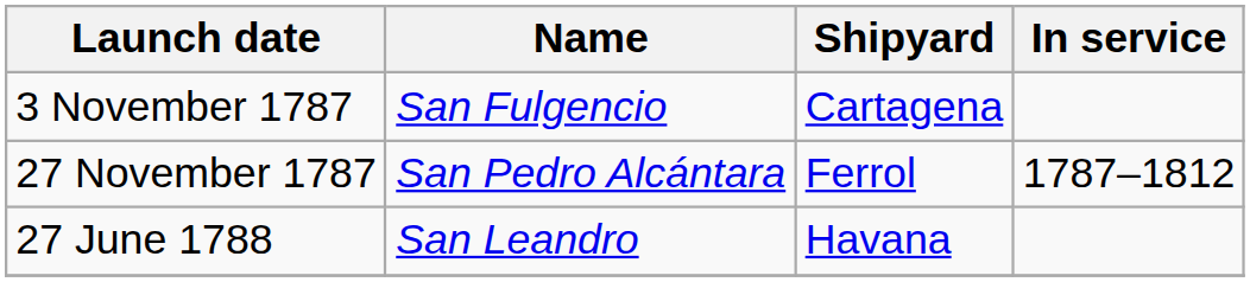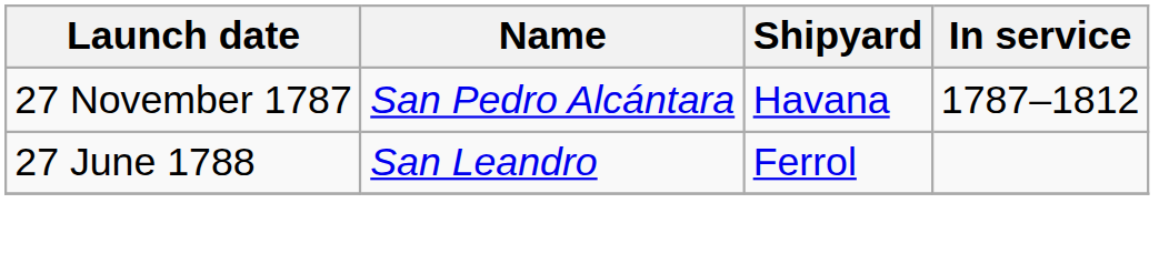 <table class="wikitable sortable">
 <tr>
 <th>Launch date</th>
 <th>Name</th>
 <th>Shipyard</th>
 <th>In service</th>
 </tr>
 <tr>
-<td>3 November 1787</td>
-<td><a href='#'><em>San Fulgencio</em></a></td>
-<td><a href='#'>Cartagena</a></td>
-<td></td>
-</tr>
-<tr>
 <td>27 November 1787</td>
 <td><a href='#'><em>San Pedro Alcántara</em></a></td>
-<td><a href='#'>Ferrol</a></td>
+<td><a href='#'>Havana</a></td>
 <td>1787–1812</td>
 </tr>
 <tr>
 <td>27 June 1788</td>
 <td><a href='#'><em>San Leandro</em></a></td>
-<td><a href='#'>Havana</a></td>
+<td><a href='#'>Ferrol</a></td>
 <td></td>
 </tr>
 <tr>
 </tr>
 </table>
